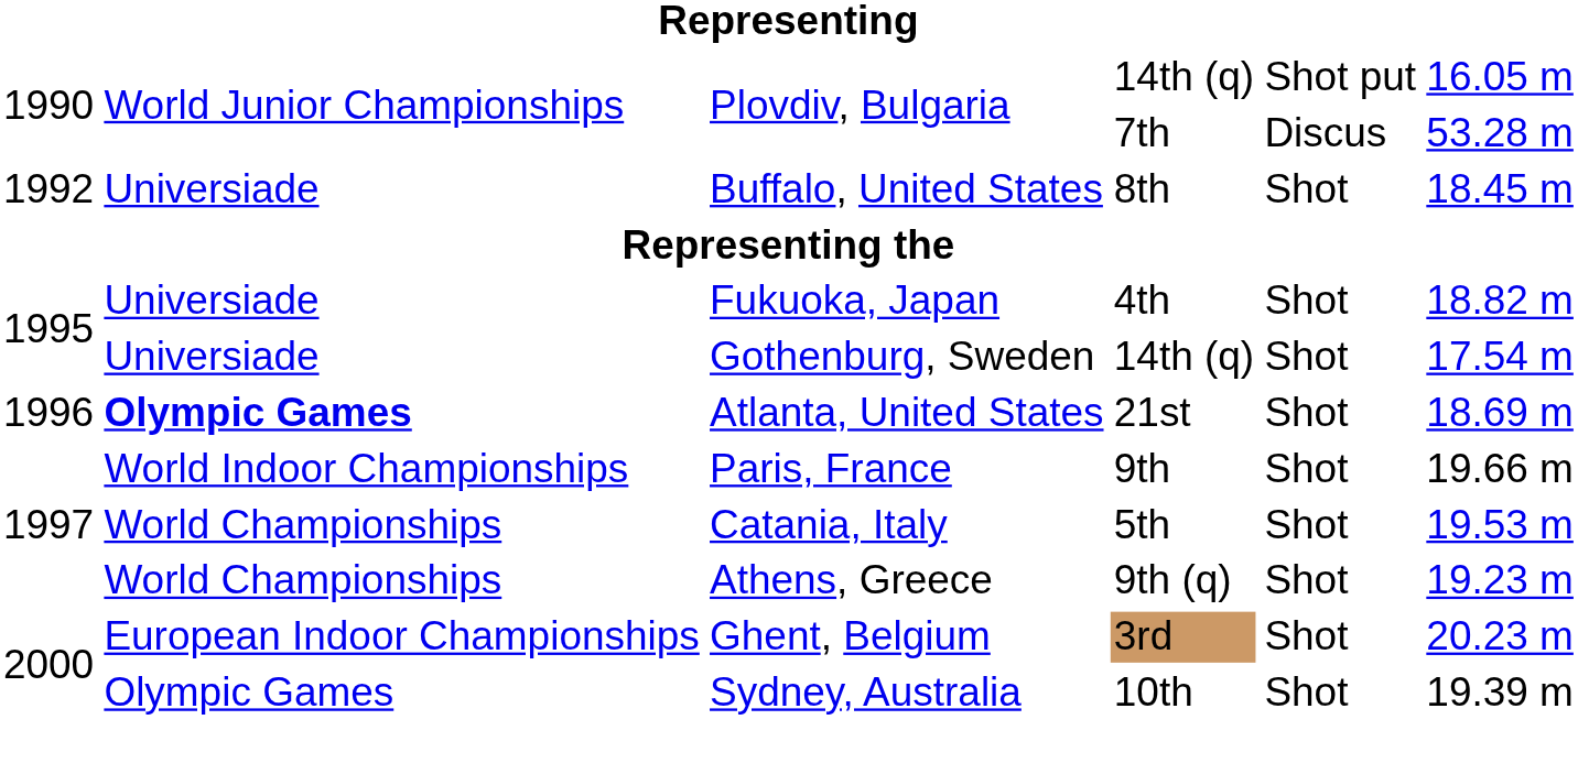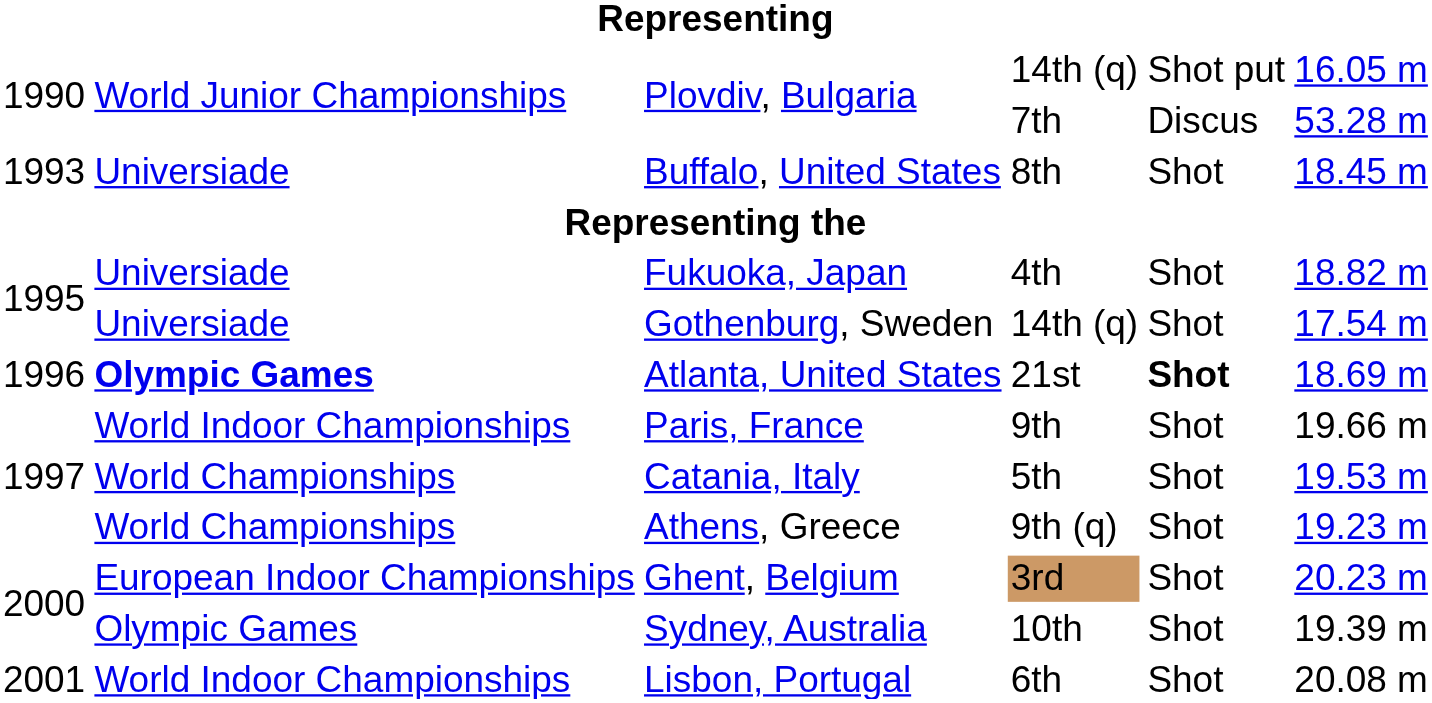 <table>
 <tr>
 <th colspan="6">Representing </th>
 </tr>
 <tr>
 <td rowspan=2>1990</td>
 <td rowspan=2><a href='#'>World Junior Championships</a></td>
 <td rowspan=2><a href='#'>Plovdiv</a>, <a href='#'>Bulgaria</a></td>
 <td>14th (q)</td>
 <td>Shot put</td>
 <td><a href='#'>16.05 m</a></td>
 </tr>
 <tr>
 <td>7th</td>
 <td>Discus</td>
 <td><a href='#'>53.28 m</a></td>
 </tr>
 <tr>
-<td>1992</td>
+<td>1993</td>
 <td><a href='#'>Universiade</a></td>
 <td><a href='#'>Buffalo</a>, <a href='#'>United States</a></td>
 <td>8th</td>
 <td>Shot</td>
 <td><a href='#'>18.45 m</a></td>
 </tr>
 <tr>
 <th colspan="6">Representing the </th>
 </tr>
 <tr>
 <td rowspan=2>1995</td>
 <td><a href='#'>Universiade</a></td>
 <td><a href='#'>Fukuoka, Japan</a></td>
 <td>4th</td>
 <td>Shot</td>
 <td><a href='#'>18.82 m</a></td>
 </tr>
 <tr>
 <td><a href='#'>Universiade</a></td>
 <td><a href='#'>Gothenburg</a>, Sweden</td>
 <td>14th (q)</td>
 <td>Shot</td>
 <td><a href='#'>17.54 m</a></td>
 </tr>
 <tr>
 <td>1996</td>
 <td><strong><a href='#'>Olympic Games</a></strong></td>
 <td><a href='#'>Atlanta, United States</a></td>
 <td>21st</td>
-<td>Shot</td>
+<td><strong>Shot</strong></td>
 <td><a href='#'>18.69 m</a></td>
 </tr>
 <tr>
 <td rowspan=3>1997</td>
 <td><a href='#'>World Indoor Championships</a></td>
 <td><a href='#'>Paris, France</a></td>
 <td>9th</td>
 <td>Shot</td>
 <td>19.66 m</td>
 </tr>
 <tr>
 <td><a href='#'>World Championships</a></td>
 <td><a href='#'>Catania, Italy</a></td>
 <td>5th</td>
 <td>Shot</td>
 <td><a href='#'>19.53 m</a></td>
 </tr>
 <tr>
 <td><a href='#'>World Championships</a></td>
 <td><a href='#'>Athens</a>, Greece</td>
 <td>9th (q)</td>
 <td>Shot</td>
 <td><a href='#'>19.23 m</a></td>
 </tr>
 <tr>
 <td rowspan=2>2000</td>
 <td><a href='#'>European Indoor Championships</a></td>
 <td><a href='#'>Ghent</a>, <a href='#'>Belgium</a></td>
 <td bgcolor="cc9966">3rd</td>
 <td>Shot</td>
 <td><a href='#'>20.23 m</a></td>
 </tr>
 <tr>
 <td><a href='#'>Olympic Games</a></td>
 <td><a href='#'>Sydney, Australia</a></td>
 <td>10th</td>
 <td>Shot</td>
 <td>19.39 m</td>
 </tr>
+<tr>
+<td>2001</td>
+<td><a href='#'>World Indoor Championships</a></td>
+<td><a href='#'>Lisbon, Portugal</a></td>
+<td>6th</td>
+<td>Shot</td>
+<td>20.08 m</td>
+</tr>
 </table>
